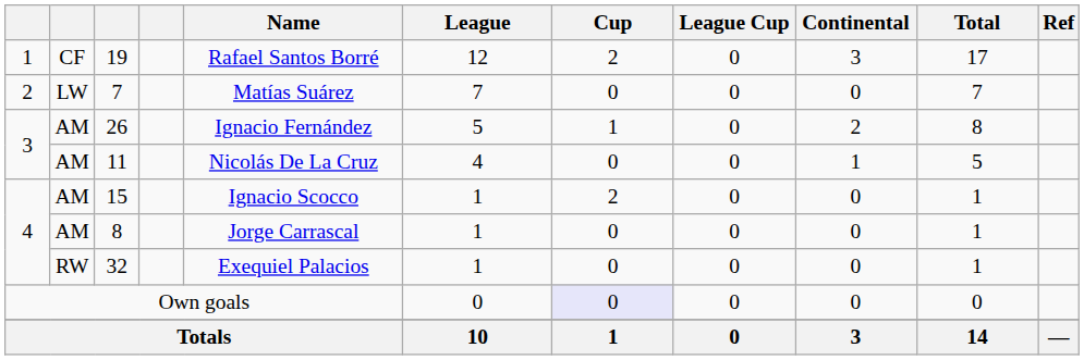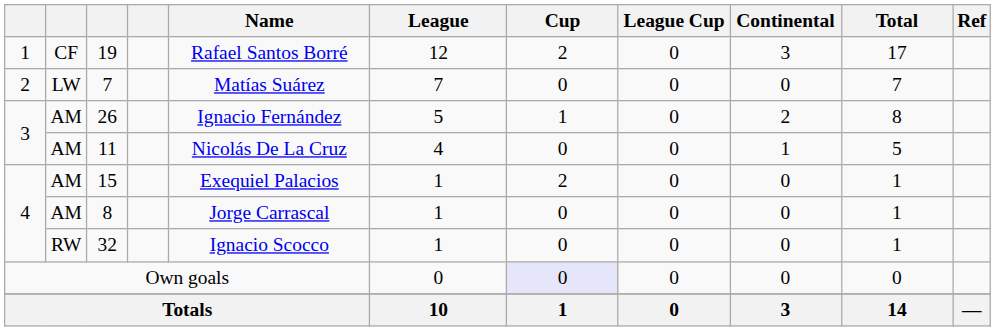 <table class="wikitable sortable" style="font-size: 95%; text-align: center;">
 <tr>
 <th style="width:25px; background:#; color:;"></th>
 <th style="width:25px; background:#; color:;"></th>
 <th style="width:25px; background:#; color:;"></th>
 <th style="width:25px; background:#; color:;"></th>
 <th style="width:150px; background:#; color:;">Name</th>
 <th style="width:100px; background:#; color:;">League</th>
 <th style="width:80px; background:#; color:;">Cup</th>
 <th style="width:80px; background:#; color:;">League Cup</th>
 <th style="width:80px; background:#; color:;">Continental</th>
 <th style="width:80px; background:#; color:;"><strong>Total</strong></th>
 <th style="width:10px; background:#; color:;"><strong>Ref</strong></th>
 </tr>
 <tr>
 <td rowspan=1>1</td>
 <td>CF</td>
 <td>19</td>
 <td></td>
 <td data-sort-value="Borré, Rafael Santos"><a href='#'>Rafael Santos Borré</a></td>
 <td>12</td>
 <td>2</td>
 <td>0</td>
 <td>3</td>
 <td>17</td>
 <td></td>
 </tr>
 <tr>
 <td rowspan=1>2</td>
 <td>LW</td>
 <td>7</td>
 <td></td>
 <td data-sort-value="Suárez, Matías"><a href='#'>Matías Suárez</a></td>
 <td>7</td>
 <td>0</td>
 <td>0</td>
 <td>0</td>
 <td>7</td>
 <td></td>
 </tr>
 <tr>
 <td rowspan=2>3</td>
 <td>AM</td>
 <td>26</td>
 <td></td>
 <td data-sort-value="Fernández, Ignacio"><a href='#'>Ignacio Fernández</a></td>
 <td>5</td>
 <td>1</td>
 <td>0</td>
 <td>2</td>
 <td>8</td>
 <td></td>
 </tr>
 <tr>
 <td>AM</td>
 <td>11</td>
 <td></td>
 <td data-sort-value="De La Cruz, Nicolás"><a href='#'>Nicolás De La Cruz</a></td>
 <td>4</td>
 <td>0</td>
 <td>0</td>
 <td>1</td>
 <td>5</td>
 <td></td>
 </tr>
 <tr>
 <td rowspan=3>4</td>
 <td>AM</td>
 <td>15</td>
 <td></td>
-<td data-sort-value="Scocco, Ignacio"><a href='#'>Ignacio Scocco</a></td>
+<td data-sort-value="Palacios, Exequiel"><a href='#'>Exequiel Palacios</a></td>
 <td>1</td>
 <td>2</td>
 <td>0</td>
 <td>0</td>
 <td>1</td>
 <td></td>
 </tr>
 <tr>
 <td>AM</td>
 <td>8</td>
 <td></td>
 <td data-sort-value="Carrascal, Jorge"><a href='#'>Jorge Carrascal</a></td>
 <td>1</td>
 <td>0</td>
 <td>0</td>
 <td>0</td>
 <td>1</td>
 <td></td>
 </tr>
 <tr>
 <td>RW</td>
 <td>32</td>
 <td></td>
-<td data-sort-value="Palacios, Exequiel"><a href='#'>Exequiel Palacios</a></td>
+<td data-sort-value="Scocco, Ignacio"><a href='#'>Ignacio Scocco</a></td>
 <td>1</td>
 <td>0</td>
 <td>0</td>
 <td>0</td>
 <td>1</td>
 <td></td>
 </tr>
 <tr>
 <td colspan="5">Own goals</td>
 <td>0</td>
 <td style="background: lavender;">0</td>
 <td>0</td>
 <td>0</td>
 <td>0</td>
 <td></td>
 </tr>
 <tr>
 </tr>
 <tr class="sortbottom">
 </tr>
 <tr class="sortbottom">
 <th colspan=5><strong>Totals</strong></th>
 <th><strong>10</strong></th>
 <th><strong>1</strong></th>
 <th><strong>0</strong></th>
 <th><strong>3</strong></th>
 <th><strong>14</strong></th>
 <th><strong>—</strong></th>
 </tr>
 </table>
